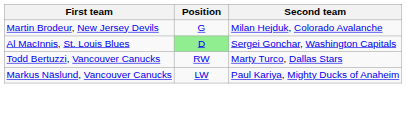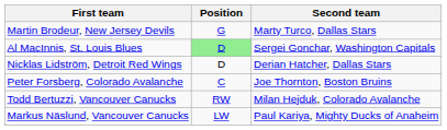 <table class="wikitable">
 <tr>
 <th>First team</th>
 <th>  Position  </th>
 <th>Second team</th>
 </tr>
 <tr>
 <td><a href='#'>Martin Brodeur</a>, <a href='#'>New Jersey Devils</a></td>
 <td align=center><a href='#'>G</a></td>
-<td><a href='#'>Milan Hejduk</a>, <a href='#'>Colorado Avalanche</a></td>
+<td><a href='#'>Marty Turco</a>, <a href='#'>Dallas Stars</a></td>
 </tr>
 <tr>
 <td><a href='#'>Al MacInnis</a>, <a href='#'>St. Louis Blues</a></td>
 <td align=center style="background: lightgreen;"><a href='#'>D</a></td>
 <td><a href='#'>Sergei Gonchar</a>, <a href='#'>Washington Capitals</a></td>
 </tr>
 <tr>
+<td><a href='#'>Nicklas Lidström</a>, <a href='#'>Detroit Red Wings</a></td>
+<td align=center>D</td>
+<td><a href='#'>Derian Hatcher</a>, <a href='#'>Dallas Stars</a></td>
+</tr>
+<tr>
+<td><a href='#'>Peter Forsberg</a>, <a href='#'>Colorado Avalanche</a></td>
+<td align=center><a href='#'>C</a></td>
+<td><a href='#'>Joe Thornton</a>, <a href='#'>Boston Bruins</a></td>
+</tr>
+<tr>
 <td><a href='#'>Todd Bertuzzi</a>, <a href='#'>Vancouver Canucks</a></td>
 <td align=center><a href='#'>RW</a></td>
-<td><a href='#'>Marty Turco</a>, <a href='#'>Dallas Stars</a></td>
+<td><a href='#'>Milan Hejduk</a>, <a href='#'>Colorado Avalanche</a></td>
 </tr>
 <tr>
 <td><a href='#'>Markus Näslund</a>, <a href='#'>Vancouver Canucks</a></td>
 <td align=center><a href='#'>LW</a></td>
 <td><a href='#'>Paul Kariya</a>, <a href='#'>Mighty Ducks of Anaheim</a></td>
 </tr>
 </table>
